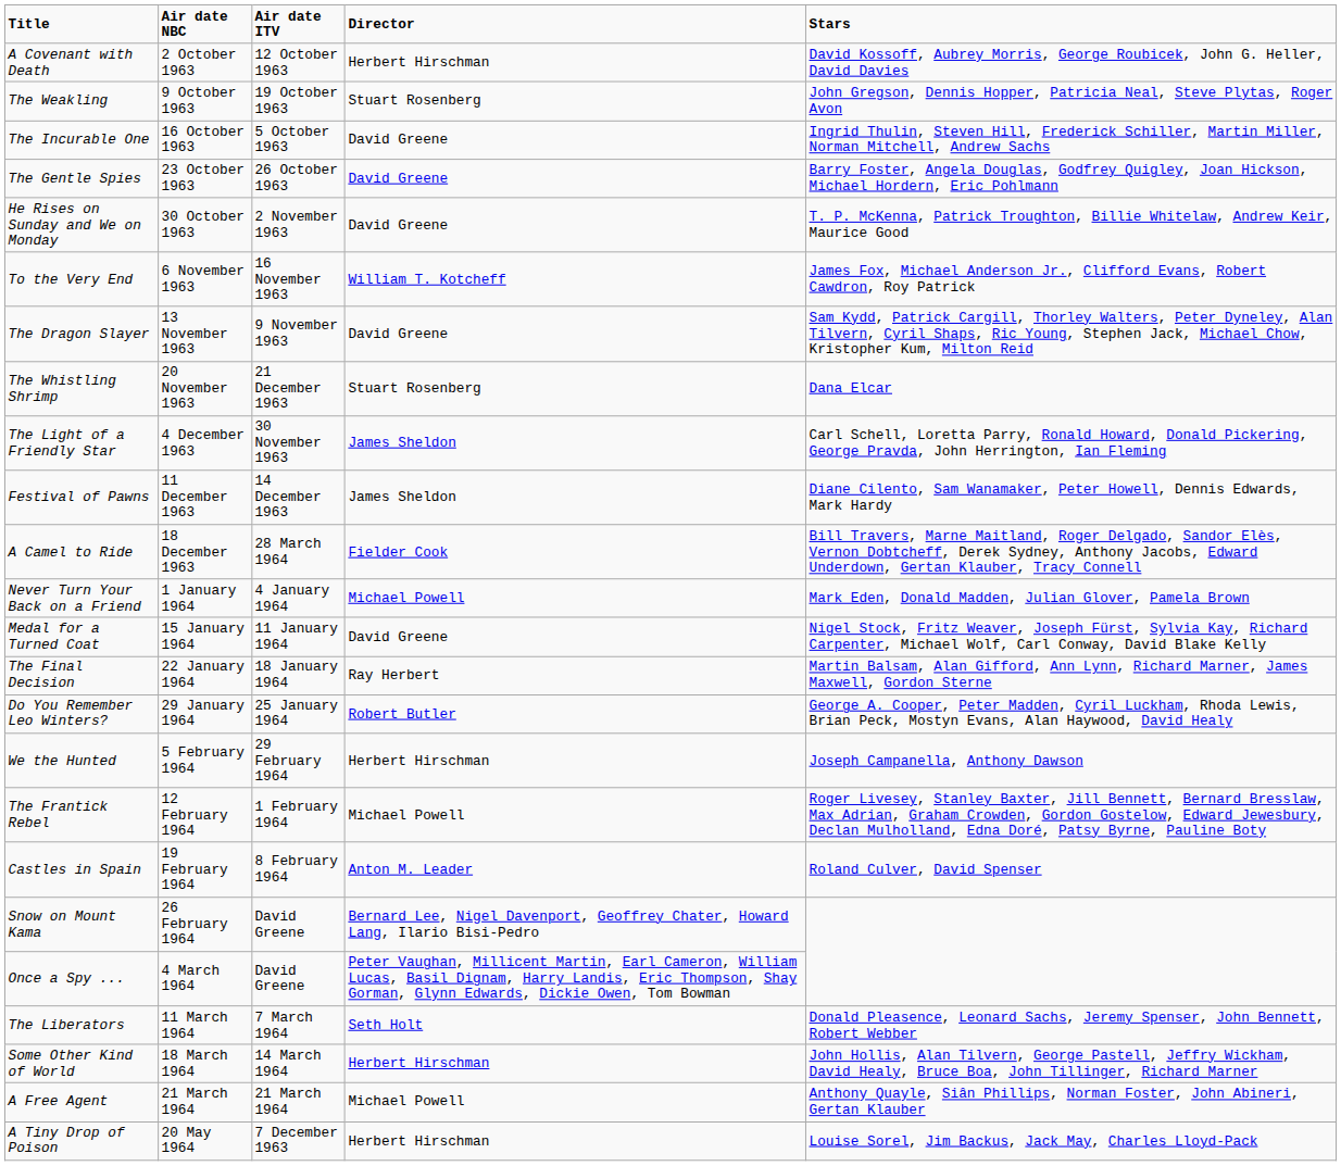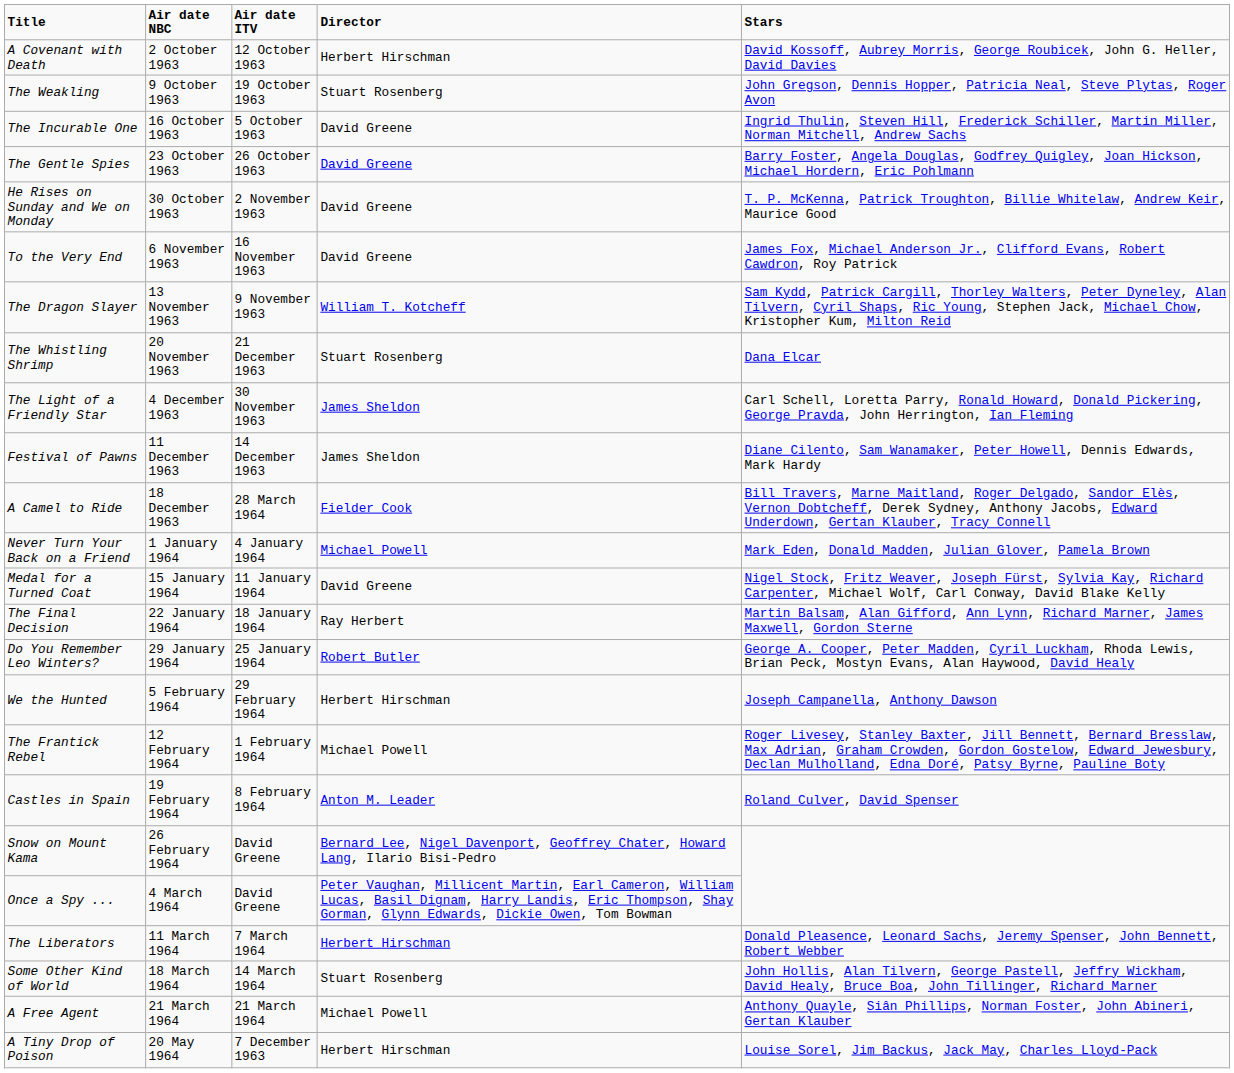 <table class="wikitable">
 <tr>
 <td><strong>Title</strong></td>
 <td><strong>Air date NBC</strong></td>
 <td><strong>Air date ITV</strong></td>
 <td><strong>Director</strong></td>
 <td><strong>Stars</strong></td>
 </tr>
 <tr>
 <td><em>A Covenant with Death</em></td>
 <td>2 October 1963</td>
 <td>12 October 1963</td>
 <td>Herbert Hirschman</td>
 <td><a href='#'>David Kossoff</a>, <a href='#'>Aubrey Morris</a>, <a href='#'>George Roubicek</a>, John G. Heller, <a href='#'>David Davies</a></td>
 </tr>
 <tr>
 <td><em>The Weakling</em></td>
 <td>9 October 1963</td>
 <td>19 October 1963</td>
 <td>Stuart Rosenberg</td>
 <td><a href='#'>John Gregson</a>, <a href='#'>Dennis Hopper</a>, <a href='#'>Patricia Neal</a>, <a href='#'>Steve Plytas</a>, <a href='#'>Roger Avon</a></td>
 </tr>
 <tr>
 <td><em>The Incurable One</em></td>
 <td>16 October 1963</td>
 <td>5 October 1963</td>
 <td>David Greene</td>
 <td><a href='#'>Ingrid Thulin</a>, <a href='#'>Steven Hill</a>, <a href='#'>Frederick Schiller</a>, <a href='#'>Martin Miller</a>, <a href='#'>Norman Mitchell</a>, <a href='#'>Andrew Sachs</a></td>
 </tr>
 <tr>
 <td><em>The Gentle Spies</em></td>
 <td>23 October 1963</td>
 <td>26 October 1963</td>
 <td><a href='#'>David Greene</a></td>
 <td><a href='#'>Barry Foster</a>, <a href='#'>Angela Douglas</a>, <a href='#'>Godfrey Quigley</a>, <a href='#'>Joan Hickson</a>, <a href='#'>Michael Hordern</a>, <a href='#'>Eric Pohlmann</a></td>
 </tr>
 <tr>
 <td><em>He Rises on Sunday and We on Monday</em></td>
 <td>30 October 1963</td>
 <td>2 November 1963</td>
 <td>David Greene</td>
 <td><a href='#'>T. P. McKenna</a>, <a href='#'>Patrick Troughton</a>, <a href='#'>Billie Whitelaw</a>, <a href='#'>Andrew Keir</a>, Maurice Good</td>
 </tr>
 <tr>
 <td><em>To the Very End</em></td>
 <td>6 November 1963</td>
 <td>16 November 1963</td>
-<td><a href='#'>William T. Kotcheff</a></td>
+<td>David Greene</td>
 <td><a href='#'>James Fox</a>, <a href='#'>Michael Anderson Jr.</a>, <a href='#'>Clifford Evans</a>, <a href='#'>Robert Cawdron</a>, Roy Patrick</td>
 </tr>
 <tr>
 <td><em>The Dragon Slayer</em></td>
 <td>13 November 1963</td>
 <td>9 November 1963</td>
-<td>David Greene</td>
+<td><a href='#'>William T. Kotcheff</a></td>
 <td><a href='#'>Sam Kydd</a>, <a href='#'>Patrick Cargill</a>, <a href='#'>Thorley Walters</a>, <a href='#'>Peter Dyneley</a>, <a href='#'>Alan Tilvern</a>, <a href='#'>Cyril Shaps</a>, <a href='#'>Ric Young</a>, Stephen Jack, <a href='#'>Michael Chow</a>, Kristopher Kum, <a href='#'>Milton Reid</a></td>
 </tr>
 <tr>
 <td><em>The Whistling Shrimp</em></td>
 <td>20 November 1963</td>
 <td>21 December 1963</td>
 <td>Stuart Rosenberg</td>
 <td><a href='#'>Dana Elcar</a></td>
 </tr>
 <tr>
 <td><em>The Light of a Friendly Star</em></td>
 <td>4 December 1963</td>
 <td>30 November 1963</td>
 <td><a href='#'>James Sheldon</a></td>
 <td>Carl Schell, Loretta Parry, <a href='#'>Ronald Howard</a>, <a href='#'>Donald Pickering</a>, <a href='#'>George Pravda</a>, John Herrington, <a href='#'>Ian Fleming</a></td>
 </tr>
 <tr>
 <td><em>Festival of Pawns</em></td>
 <td>11 December 1963</td>
 <td>14 December 1963</td>
 <td>James Sheldon</td>
 <td><a href='#'>Diane Cilento</a>, <a href='#'>Sam Wanamaker</a>, <a href='#'>Peter Howell</a>, Dennis Edwards, Mark Hardy</td>
 </tr>
 <tr>
 <td><em>A Camel to Ride</em></td>
 <td>18 December 1963</td>
 <td>28 March 1964</td>
 <td><a href='#'>Fielder Cook</a></td>
 <td><a href='#'>Bill Travers</a>, <a href='#'>Marne Maitland</a>, <a href='#'>Roger Delgado</a>, <a href='#'>Sandor Elès</a>, <a href='#'>Vernon Dobtcheff</a>, Derek Sydney, Anthony Jacobs, <a href='#'>Edward Underdown</a>, <a href='#'>Gertan Klauber</a>, <a href='#'>Tracy Connell</a></td>
 </tr>
 <tr>
 <td><em>Never Turn Your Back on a Friend</em></td>
 <td>1 January 1964</td>
 <td>4 January 1964</td>
 <td><a href='#'>Michael Powell</a></td>
 <td><a href='#'>Mark Eden</a>, <a href='#'>Donald Madden</a>, <a href='#'>Julian Glover</a>, <a href='#'>Pamela Brown</a></td>
 </tr>
 <tr>
 <td><em>Medal for a Turned Coat</em></td>
 <td>15 January 1964</td>
 <td>11 January 1964</td>
 <td>David Greene</td>
 <td><a href='#'>Nigel Stock</a>, <a href='#'>Fritz Weaver</a>, <a href='#'>Joseph Fürst</a>, <a href='#'>Sylvia Kay</a>, <a href='#'>Richard Carpenter</a>, Michael Wolf, Carl Conway, David Blake Kelly</td>
 </tr>
 <tr>
 <td><em>The Final Decision</em></td>
 <td>22 January 1964</td>
 <td>18 January 1964</td>
 <td>Ray Herbert</td>
 <td><a href='#'>Martin Balsam</a>, <a href='#'>Alan Gifford</a>, <a href='#'>Ann Lynn</a>, <a href='#'>Richard Marner</a>, <a href='#'>James Maxwell</a>, <a href='#'>Gordon Sterne</a></td>
 </tr>
 <tr>
 <td><em>Do You Remember Leo Winters?</em></td>
 <td>29 January 1964</td>
 <td>25 January 1964</td>
 <td><a href='#'>Robert Butler</a></td>
 <td><a href='#'>George A. Cooper</a>, <a href='#'>Peter Madden</a>, <a href='#'>Cyril Luckham</a>, Rhoda Lewis, Brian Peck, Mostyn Evans, Alan Haywood, <a href='#'>David Healy</a></td>
 </tr>
 <tr>
 <td><em>We the Hunted</em></td>
 <td>5 February 1964</td>
 <td>29 February 1964</td>
 <td>Herbert Hirschman</td>
 <td><a href='#'>Joseph Campanella</a>, <a href='#'>Anthony Dawson</a></td>
 </tr>
 <tr>
 <td><em>The Frantick Rebel</em></td>
 <td>12 February 1964</td>
 <td>1 February 1964</td>
 <td>Michael Powell</td>
 <td><a href='#'>Roger Livesey</a>, <a href='#'>Stanley Baxter</a>, <a href='#'>Jill Bennett</a>, <a href='#'>Bernard Bresslaw</a>, <a href='#'>Max Adrian</a>, <a href='#'>Graham Crowden</a>, <a href='#'>Gordon Gostelow</a>, <a href='#'>Edward Jewesbury</a>, <a href='#'>Declan Mulholland</a>, <a href='#'>Edna Doré</a>, <a href='#'>Patsy Byrne</a>, <a href='#'>Pauline Boty</a></td>
 </tr>
 <tr>
 <td><em>Castles in Spain</em></td>
 <td>19 February 1964</td>
 <td>8 February 1964</td>
 <td><a href='#'>Anton M. Leader</a></td>
 <td><a href='#'>Roland Culver</a>, <a href='#'>David Spenser</a></td>
 </tr>
 <tr>
 <td><em>Snow on Mount Kama</em></td>
 <td>26 February 1964</td>
 <td>David Greene</td>
 <td><a href='#'>Bernard Lee</a>, <a href='#'>Nigel Davenport</a>, <a href='#'>Geoffrey Chater</a>, <a href='#'>Howard Lang</a>, Ilario Bisi-Pedro</td>
 </tr>
 <tr>
 <td><em>Once a Spy ...</em></td>
 <td>4 March 1964</td>
 <td>David Greene</td>
 <td><a href='#'>Peter Vaughan</a>, <a href='#'>Millicent Martin</a>, <a href='#'>Earl Cameron</a>, <a href='#'>William Lucas</a>, <a href='#'>Basil Dignam</a>, <a href='#'>Harry Landis</a>, <a href='#'>Eric Thompson</a>, <a href='#'>Shay Gorman</a>, <a href='#'>Glynn Edwards</a>, <a href='#'>Dickie Owen</a>, Tom Bowman</td>
 </tr>
 <tr>
 <td><em>The Liberators</em></td>
 <td>11 March 1964</td>
 <td>7 March 1964</td>
-<td><a href='#'>Seth Holt</a></td>
+<td><a href='#'>Herbert Hirschman</a></td>
 <td><a href='#'>Donald Pleasence</a>, <a href='#'>Leonard Sachs</a>, <a href='#'>Jeremy Spenser</a>, <a href='#'>John Bennett</a>, <a href='#'>Robert Webber</a></td>
 </tr>
 <tr>
 <td><em>Some Other Kind of World</em></td>
 <td>18 March 1964</td>
 <td>14 March 1964</td>
-<td><a href='#'>Herbert Hirschman</a></td>
+<td>Stuart Rosenberg</td>
 <td><a href='#'>John Hollis</a>, <a href='#'>Alan Tilvern</a>, <a href='#'>George Pastell</a>, <a href='#'>Jeffry Wickham</a>, <a href='#'>David Healy</a>, <a href='#'>Bruce Boa</a>, <a href='#'>John Tillinger</a>, <a href='#'>Richard Marner</a></td>
 </tr>
 <tr>
 <td><em>A Free Agent</em></td>
 <td>21 March 1964</td>
 <td>21 March 1964</td>
 <td>Michael Powell</td>
 <td><a href='#'>Anthony Quayle</a>, <a href='#'>Siân Phillips</a>, <a href='#'>Norman Foster</a>, <a href='#'>John Abineri</a>, <a href='#'>Gertan Klauber</a></td>
 </tr>
 <tr>
 <td><em>A Tiny Drop of Poison</em></td>
 <td>20 May 1964</td>
 <td>7 December 1963</td>
 <td>Herbert Hirschman</td>
 <td><a href='#'>Louise Sorel</a>, <a href='#'>Jim Backus</a>, <a href='#'>Jack May</a>, <a href='#'>Charles Lloyd-Pack</a></td>
 </tr>
 </table>
